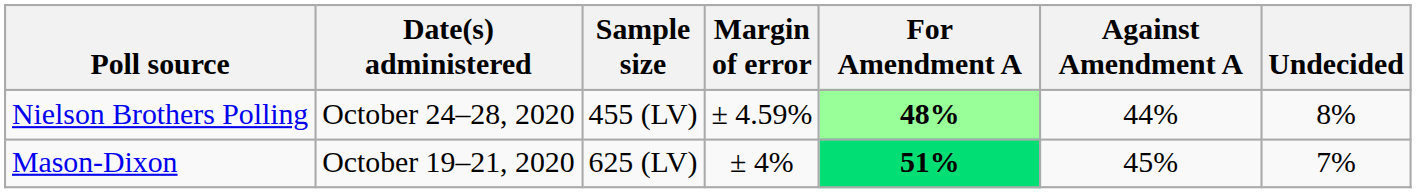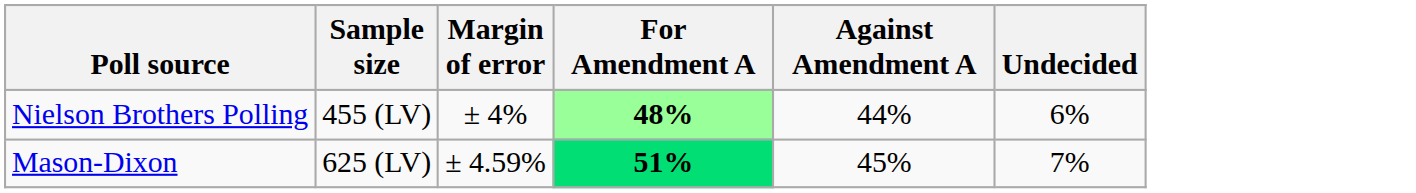 <table class="wikitable" style="font-size:90%;text-align:center;">
 <tr valign=bottom>
 <th>Poll source</th>
-<th>Date(s)<br>administered</th>
 <th>Sample<br>size</th>
 <th>Margin<br>of error</th>
 <th style="width:100px;">For Amendment A</th>
 <th style="width:100px;">Against Amendment A</th>
 <th>Undecided</th>
 </tr>
 <tr>
 <td style="text-align:left;"><a href='#'>Nielson Brothers Polling</a></td>
-<td>October 24–28, 2020</td>
 <td>455 (LV)</td>
-<td>± 4.59%</td>
+<td>± 4%</td>
 <td style="background: rgb(153, 255, 153);"><strong>48%</strong></td>
 <td>44%</td>
-<td>8%</td>
+<td>6%</td>
 </tr>
 <tr>
 <td style="text-align:left;"><a href='#'>Mason-Dixon</a></td>
-<td>October 19–21, 2020</td>
 <td>625 (LV)</td>
-<td>± 4%</td>
+<td>± 4.59%</td>
 <td style="background: rgb(1,223,116);"><strong>51%</strong></td>
 <td>45%</td>
 <td>7%</td>
 </tr>
 </table>
